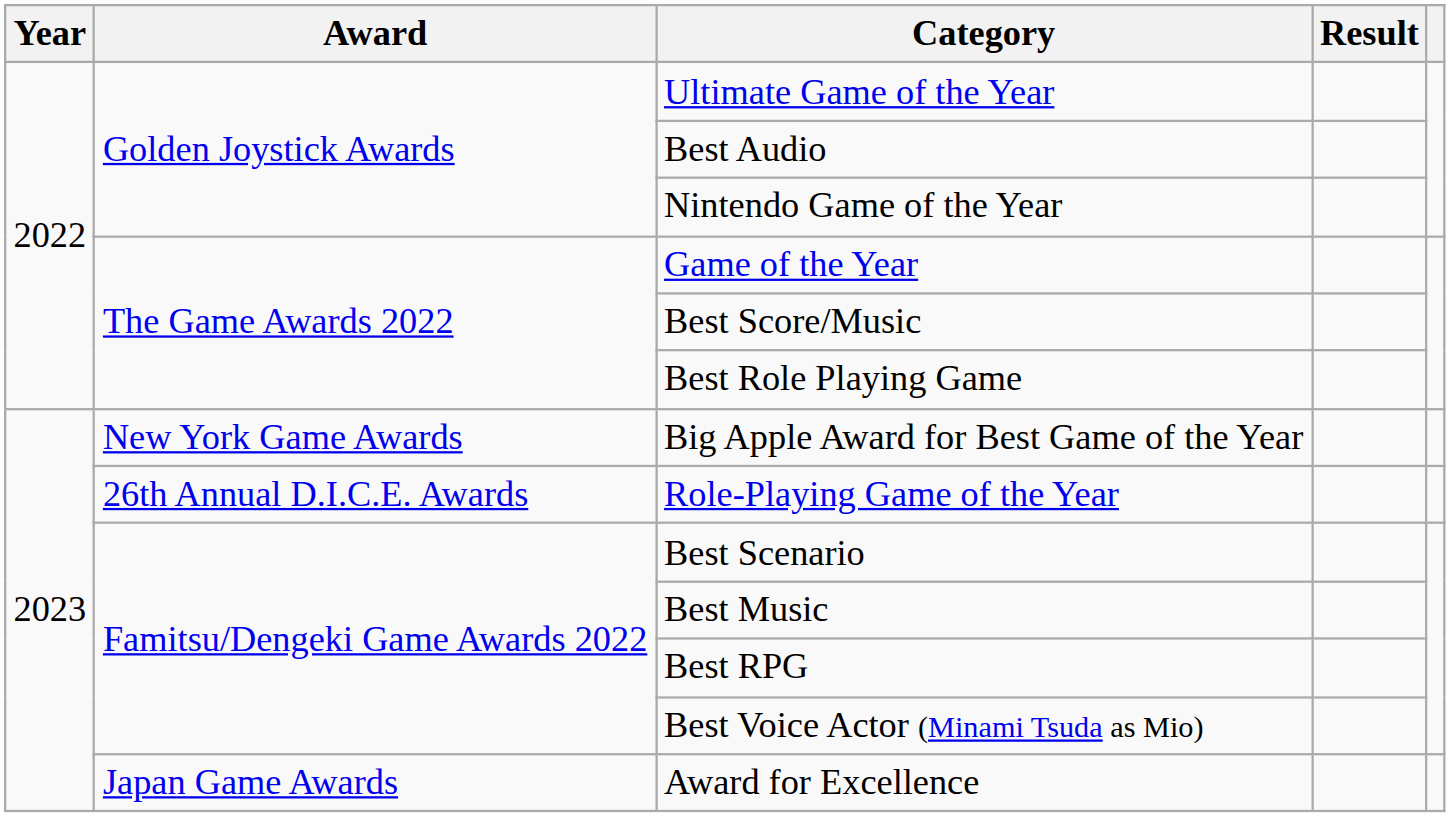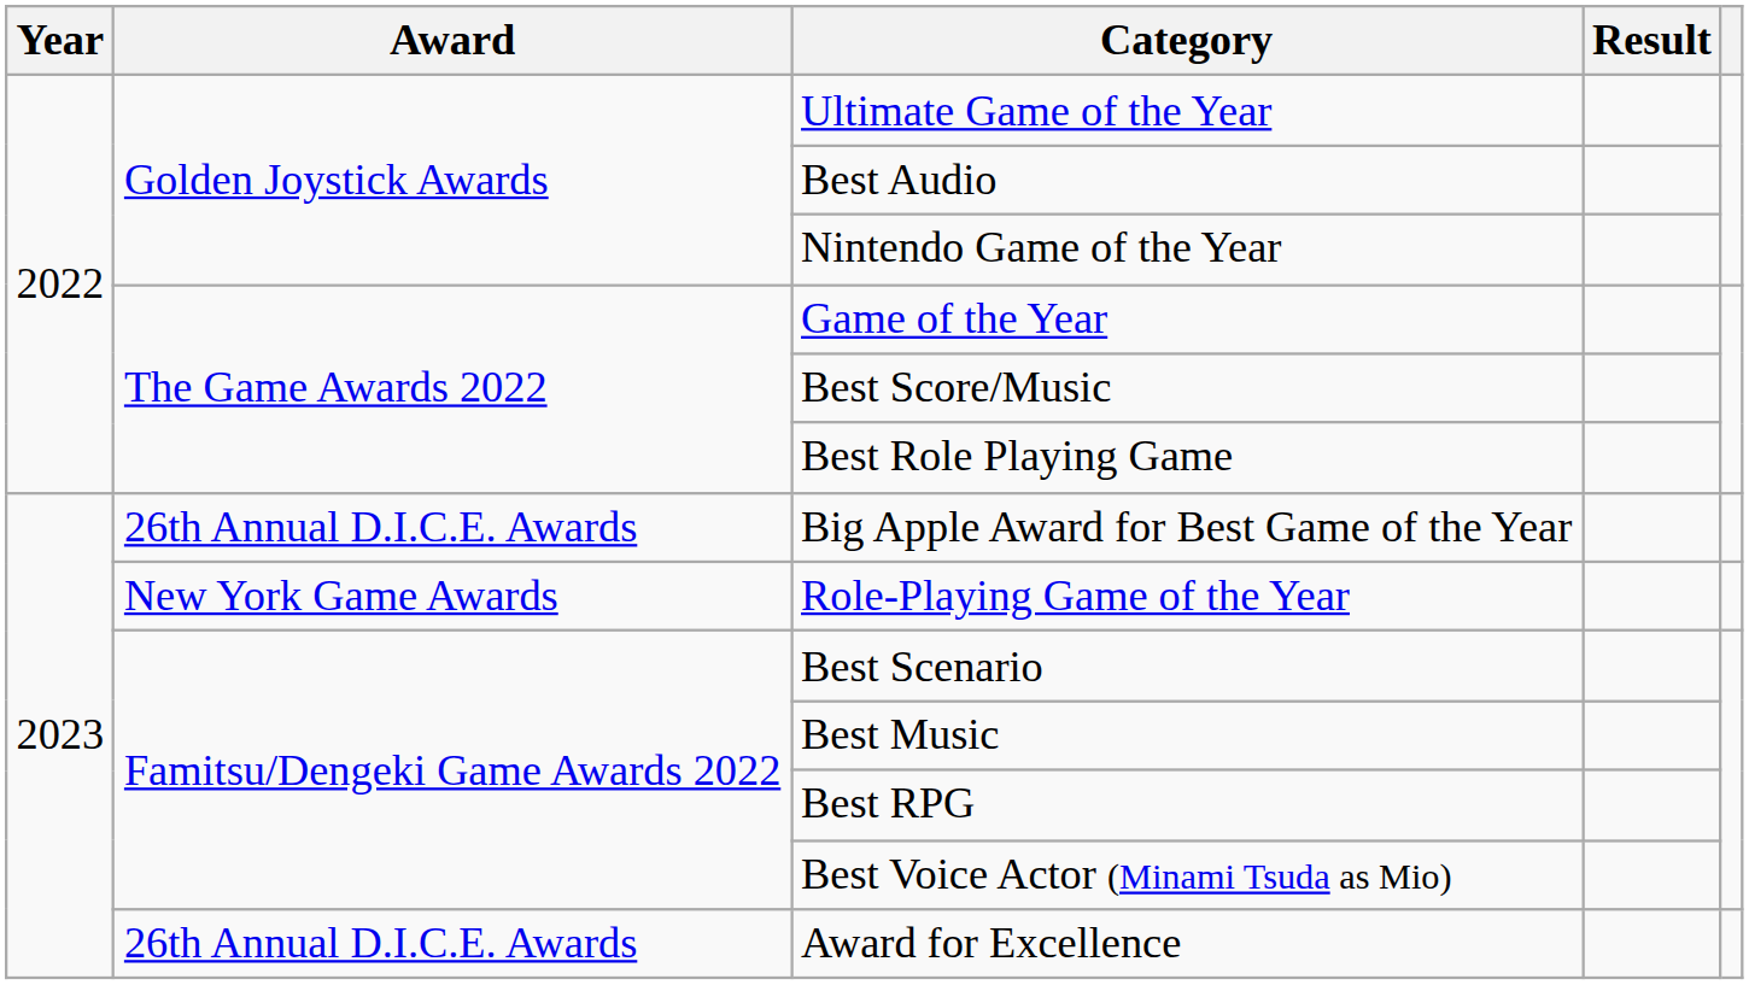 <table class="wikitable sortable">
 <tr>
 <th>Year</th>
 <th>Award</th>
 <th>Category</th>
 <th>Result</th>
 <th></th>
 </tr>
 <tr>
 <td style="text-align:center;" rowspan="6">2022</td>
 <td rowspan="3"><a href='#'>Golden Joystick Awards</a></td>
 <td><a href='#'>Ultimate Game of the Year</a></td>
 <td></td>
 <td style="text-align:center;" rowspan="3"></td>
 </tr>
 <tr>
 <td>Best Audio</td>
 <td></td>
 </tr>
 <tr>
 <td>Nintendo Game of the Year</td>
 <td></td>
 </tr>
 <tr>
 <td rowspan="3"><a href='#'>The Game Awards 2022</a></td>
 <td><a href='#'>Game of the Year</a></td>
 <td></td>
 <td style="text-align:center;" rowspan="3"></td>
 </tr>
 <tr>
 <td>Best Score/Music</td>
 <td></td>
 </tr>
 <tr>
 <td>Best Role Playing Game</td>
 <td></td>
 </tr>
 <tr>
 <td rowspan="7" style="text-align:center;">2023</td>
-<td><a href='#'>New York Game Awards</a></td>
+<td><a href='#'>26th Annual D.I.C.E. Awards</a></td>
 <td>Big Apple Award for Best Game of the Year</td>
 <td></td>
 <td style="text-align:center;"></td>
 </tr>
 <tr>
-<td><a href='#'>26th Annual D.I.C.E. Awards</a></td>
+<td><a href='#'>New York Game Awards</a></td>
 <td><a href='#'>Role-Playing Game of the Year</a></td>
 <td></td>
 <td style="text-align:center;"></td>
 </tr>
 <tr>
 <td rowspan="4"><a href='#'>Famitsu/Dengeki Game Awards 2022</a></td>
 <td>Best Scenario</td>
 <td></td>
 <td rowspan="4" style="text-align:center;"></td>
 </tr>
 <tr>
 <td>Best Music</td>
 <td></td>
 </tr>
 <tr>
 <td>Best RPG</td>
 <td></td>
 </tr>
 <tr>
 <td>Best Voice Actor <small>(<a href='#'>Minami Tsuda</a> as Mio)</small></td>
 <td></td>
 </tr>
 <tr>
-<td><a href='#'>Japan Game Awards</a></td>
+<td><a href='#'>26th Annual D.I.C.E. Awards</a></td>
 <td>Award for Excellence</td>
 <td></td>
 <td style="text-align:center;"></td>
 </tr>
 </table>
